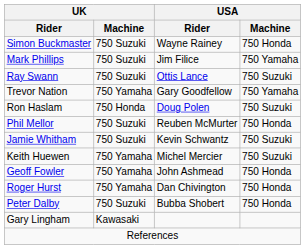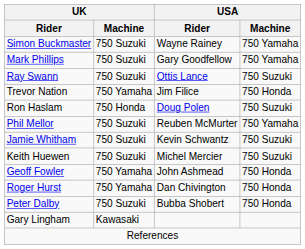 <table class="wikitable">
 <tr>
 <th colspan=2>UK</th>
 <th colspan=2>USA</th>
 </tr>
 <tr>
 <th>Rider</th>
 <th>Machine</th>
 <th>Rider</th>
 <th>Machine</th>
 </tr>
 <tr>
 <td><a href='#'>Simon Buckmaster</a></td>
 <td>750 Suzuki</td>
 <td>Wayne Rainey</td>
-<td>750 Honda</td>
+<td>750 Yamaha</td>
 </tr>
 <tr>
 <td><a href='#'>Mark Phillips</a></td>
 <td>750 Suzuki</td>
-<td>Jim Filice</td>
+<td>Gary Goodfellow </td>
 <td>750 Yamaha</td>
 </tr>
 <tr>
 <td><a href='#'>Ray Swann</a></td>
 <td>750 Suzuki</td>
 <td><a href='#'>Ottis Lance</a></td>
 <td>750 Suzuki</td>
 </tr>
 <tr>
 <td>Trevor Nation</td>
 <td>750 Yamaha</td>
-<td>Gary Goodfellow </td>
-<td>750 Yamaha</td>
+<td>Jim Filice</td>
+<td>750 Honda</td>
 </tr>
 <tr>
 <td>Ron Haslam</td>
 <td>750 Honda</td>
 <td><a href='#'>Doug Polen</a></td>
 <td>750 Suzuki</td>
 </tr>
 <tr>
 <td><a href='#'>Phil Mellor</a></td>
 <td>750 Suzuki</td>
 <td>Reuben McMurter </td>
-<td>750 Honda</td>
+<td>750 Yamaha</td>
 </tr>
 <tr>
 <td><a href='#'>Jamie Whitham</a></td>
 <td>750 Suzuki</td>
 <td>Kevin Schwantz</td>
 <td>750 Suzuki</td>
 </tr>
 <tr>
 <td>Keith Huewen</td>
-<td>750 Yamaha</td>
+<td>750 Suzuki</td>
 <td>Michel Mercier </td>
 <td>750 Suzuki</td>
 </tr>
 <tr>
 <td><a href='#'>Geoff Fowler</a></td>
 <td>750 Yamaha</td>
 <td>John Ashmead</td>
 <td>750 Honda</td>
 </tr>
 <tr>
 <td><a href='#'>Roger Hurst</a></td>
 <td>750 Yamaha</td>
 <td>Dan Chivington</td>
 <td>750 Honda</td>
 </tr>
 <tr>
 <td><a href='#'>Peter Dalby</a></td>
 <td>750 Suzuki</td>
 <td>Bubba Shobert</td>
 <td>750 Honda</td>
 </tr>
 <tr>
 <td>Gary Lingham</td>
 <td>Kawasaki</td>
 <td></td>
 <td></td>
 </tr>
 <tr>
 <td colspan=4 align="center">References</td>
 </tr>
 </table>
